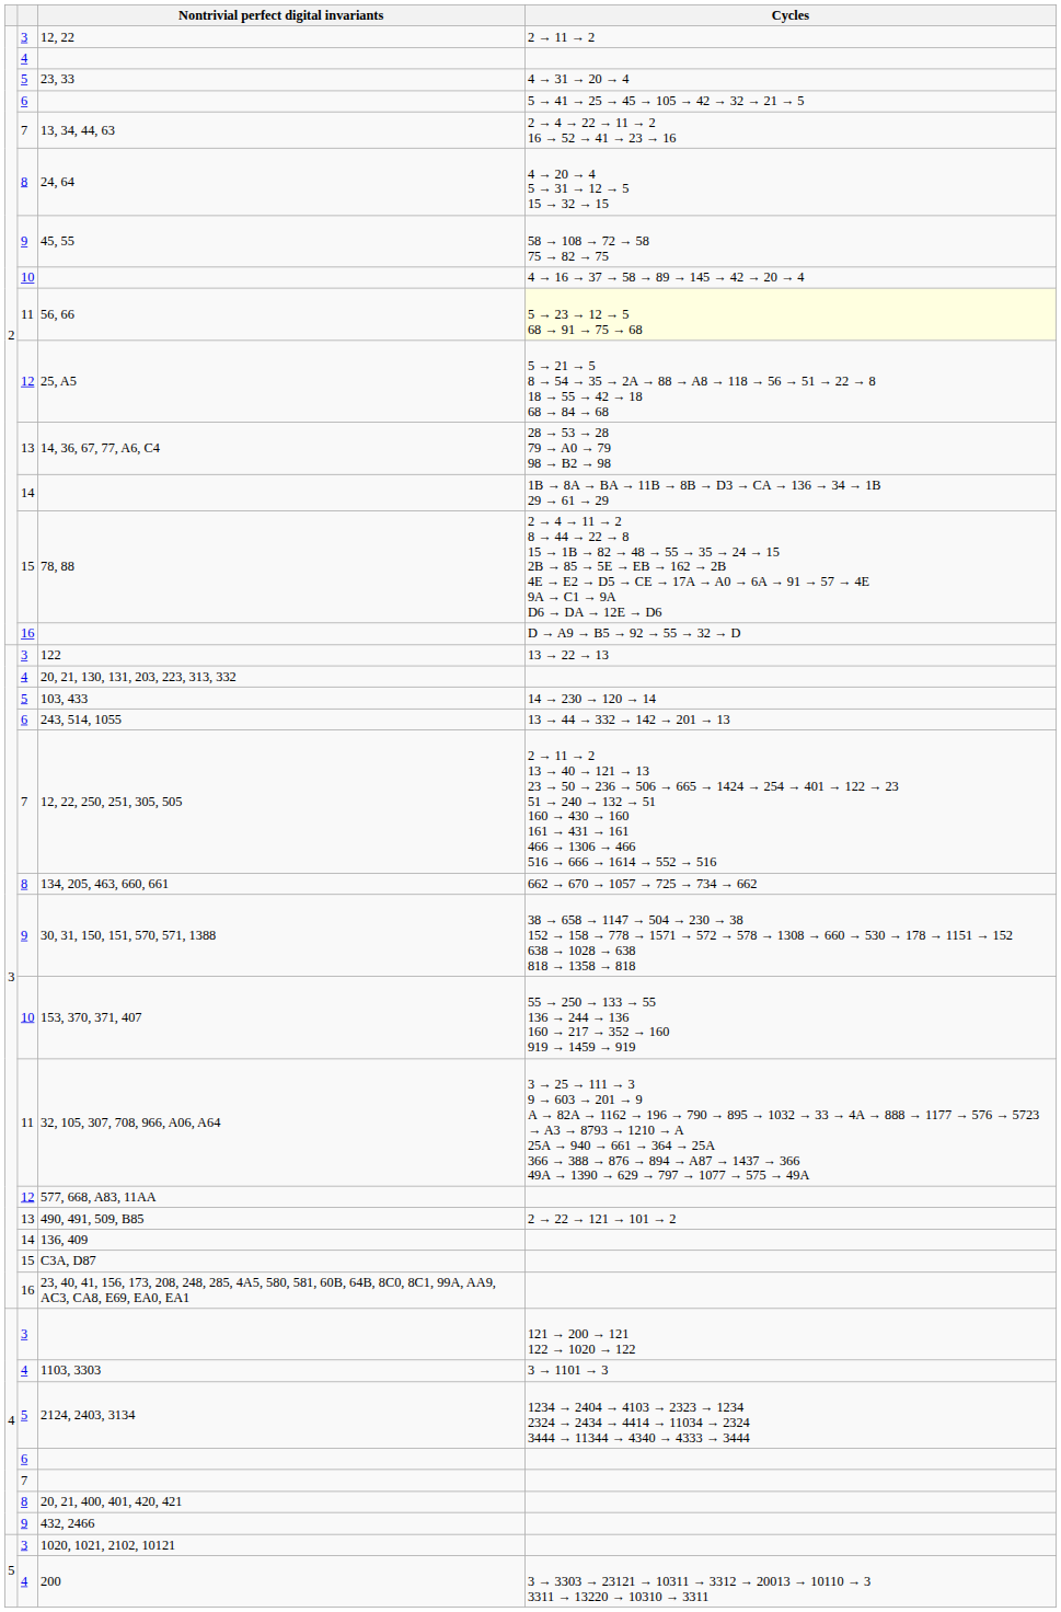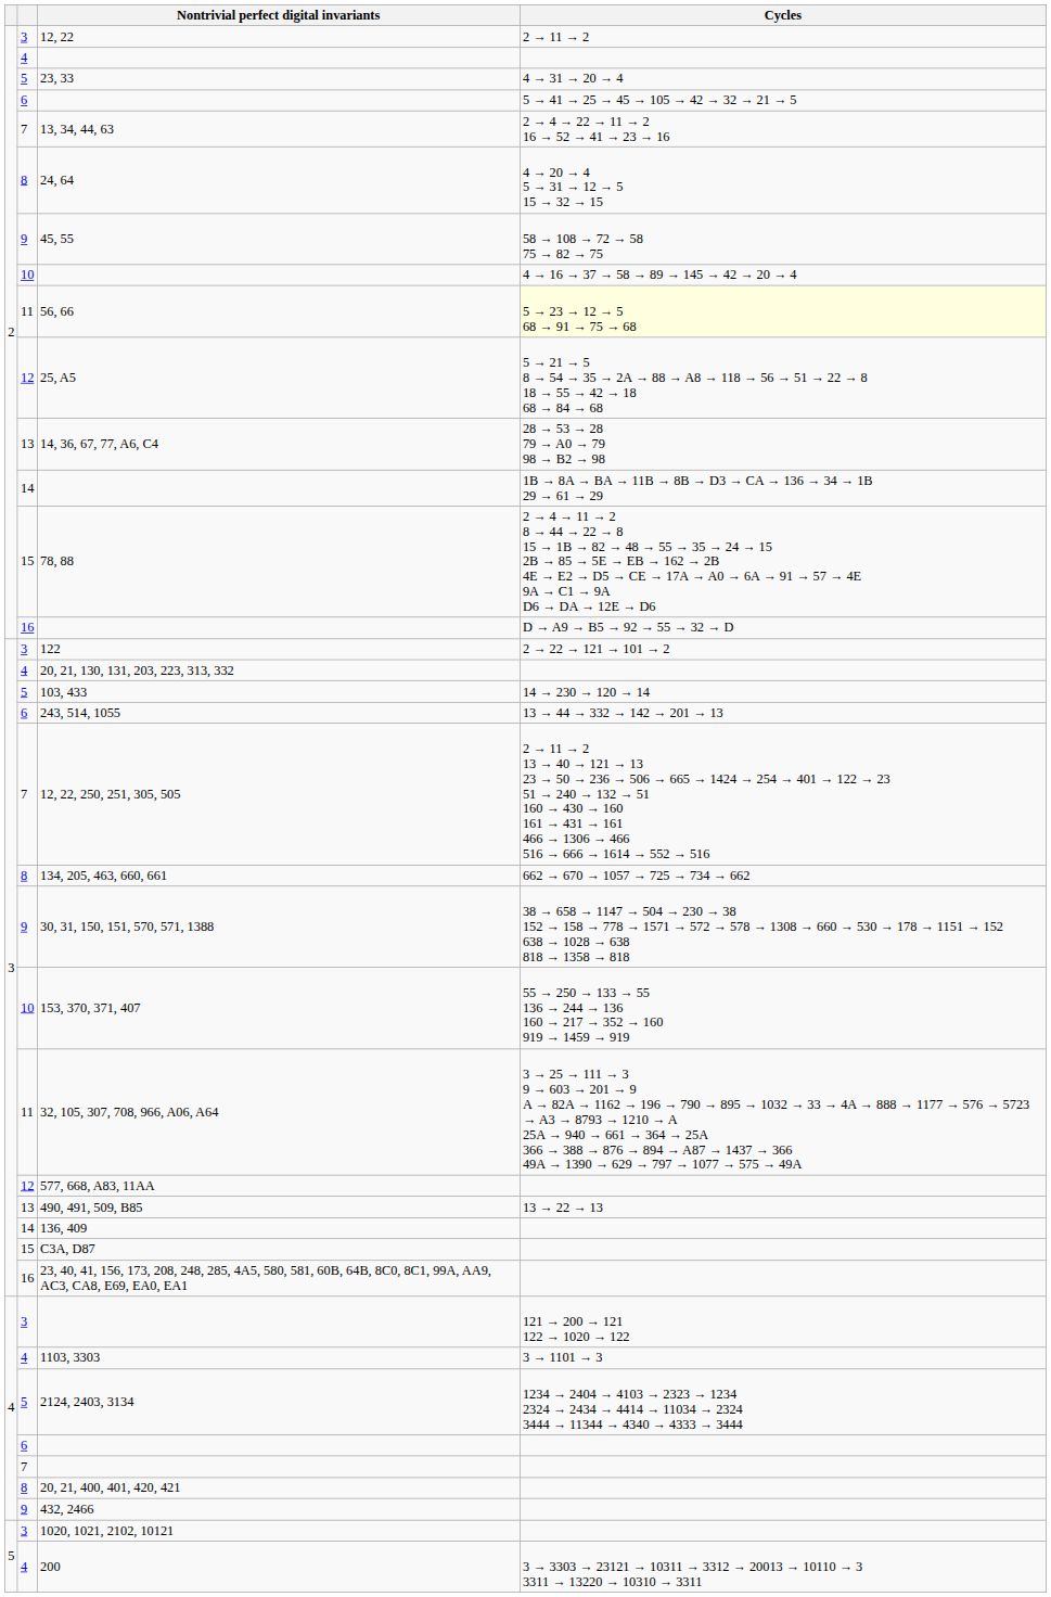 <table class="wikitable">
 <tr>
 <th></th>
 <th></th>
 <th>Nontrivial perfect digital invariants</th>
 <th>Cycles</th>
 </tr>
 <tr -->
 <td rowspan="14">2</td>
 <td><a href='#'>3</a></td>
 <td>12, 22</td>
 <td>2 → 11 → 2</td>
 </tr>
 <tr -->
 <td><a href='#'>4</a></td>
 <td></td>
 <td></td>
 </tr>
 <tr -->
 <td><a href='#'>5</a></td>
 <td>23, 33</td>
 <td>4 → 31 → 20 → 4</td>
 </tr>
 <tr -->
 <td><a href='#'>6</a></td>
 <td></td>
 <td>5 → 41 → 25 → 45 → 105 → 42 → 32 → 21 → 5</td>
 </tr>
 <tr -->
 <td>7</td>
 <td>13, 34, 44, 63</td>
 <td>2 → 4 → 22 → 11 → 2<br>16 → 52 → 41 → 23 → 16</td>
 </tr>
 <tr -->
 <td><a href='#'>8</a></td>
 <td>24, 64</td>
 <td><br>4 → 20 → 4<br>5 → 31 → 12 → 5<br>15 → 32 → 15</td>
 </tr>
 <tr -->
 <td><a href='#'>9</a></td>
 <td>45, 55</td>
 <td><br>58 → 108 → 72 → 58<br>75 → 82 → 75</td>
 </tr>
 <tr -->
 <td><a href='#'>10</a></td>
 <td></td>
 <td>4 → 16 → 37 → 58 → 89 → 145 → 42 → 20 → 4</td>
 </tr>
 <tr -->
 <td>11</td>
 <td>56, 66</td>
 <td style="background: lightyellow;"><br>5 → 23 → 12 → 5<br>68 → 91 → 75 → 68</td>
 </tr>
 <tr -->
 <td><a href='#'>12</a></td>
 <td>25, A5</td>
 <td><br>5 → 21 → 5<br>8 → 54 → 35 → 2A → 88 → A8 → 118 → 56 → 51 → 22 → 8<br>18 → 55 → 42 → 18<br>68 → 84 → 68</td>
 </tr>
 <tr -->
 <td>13</td>
 <td>14, 36, 67, 77, A6, C4</td>
 <td>28 → 53 → 28<br>79 → A0 → 79<br>98 → B2 → 98</td>
 </tr>
 <tr -->
 <td>14</td>
 <td></td>
 <td>1B → 8A → BA → 11B → 8B → D3 → CA → 136 → 34 → 1B<br>29 → 61 → 29</td>
 </tr>
 <tr -->
 <td>15</td>
 <td>78, 88</td>
 <td>2 → 4 → 11 → 2<br>8 → 44 → 22 → 8<br>15 → 1B → 82 → 48 → 55 → 35 → 24 → 15<br>2B → 85 → 5E → EB → 162 → 2B<br>4E → E2 → D5 → CE → 17A → A0 → 6A → 91 → 57 → 4E<br>9A → C1 → 9A<br>D6 → DA → 12E → D6</td>
 </tr>
 <tr -->
 <td><a href='#'>16</a></td>
 <td></td>
 <td>D → A9 → B5 → 92 → 55 → 32 → D</td>
 </tr>
 <tr -->
 <td rowspan="14">3</td>
 <td><a href='#'>3</a></td>
 <td>122</td>
-<td>13 → 22 → 13</td>
+<td>2 → 22 → 121 → 101 → 2</td>
 </tr>
 <tr -->
 <td><a href='#'>4</a></td>
 <td>20, 21, 130, 131, 203, 223, 313, 332</td>
 <td></td>
 </tr>
 <tr -->
 <td><a href='#'>5</a></td>
 <td>103, 433</td>
 <td>14 → 230 → 120 → 14</td>
 </tr>
 <tr -->
 <td><a href='#'>6</a></td>
 <td>243, 514, 1055</td>
 <td>13 → 44 → 332 → 142 → 201 → 13</td>
 </tr>
 <tr -->
 <td>7</td>
 <td>12, 22, 250, 251, 305, 505</td>
 <td><br>2 → 11 → 2<br>13 → 40 → 121 → 13<br>23 → 50 → 236 → 506 → 665 → 1424 → 254 → 401 → 122 → 23<br>51 → 240 → 132 → 51<br>160 → 430 → 160<br>161 → 431 → 161<br>466 → 1306 → 466<br>516 → 666 → 1614 → 552 → 516</td>
 </tr>
 <tr -->
 <td><a href='#'>8</a></td>
 <td>134, 205, 463, 660, 661</td>
 <td>662 → 670 → 1057 → 725 → 734 → 662</td>
 </tr>
 <tr -->
 <td><a href='#'>9</a></td>
 <td>30, 31, 150, 151, 570, 571, 1388</td>
 <td><br>38 → 658 → 1147 → 504 → 230 → 38<br>152 → 158 → 778 → 1571 → 572 → 578 → 1308 → 660 → 530 → 178 → 1151 → 152<br>638 → 1028 → 638<br>818 → 1358 → 818</td>
 </tr>
 <tr -->
 <td><a href='#'>10</a></td>
 <td>153, 370, 371, 407</td>
 <td><br>55 → 250 → 133 → 55<br>136 → 244 → 136<br>160 → 217 → 352 → 160<br>919 → 1459 → 919</td>
 </tr>
 <tr -->
 <td>11</td>
 <td>32, 105, 307, 708, 966, A06, A64</td>
 <td><br>3 → 25 → 111 → 3<br>9 → 603 → 201 → 9<br>A → 82A → 1162 → 196 → 790 → 895 → 1032 → 33 → 4A → 888 → 1177 → 576 → 5723 → A3 → 8793 → 1210 → A<br>25A → 940 → 661 → 364 → 25A<br>366 → 388 → 876 → 894 → A87 → 1437 → 366<br>49A → 1390 → 629 → 797 → 1077 → 575 → 49A</td>
 </tr>
 <tr -->
 <td><a href='#'>12</a></td>
 <td>577, 668, A83, 11AA</td>
 <td></td>
 </tr>
 <tr -->
 <td>13</td>
 <td>490, 491, 509, B85</td>
-<td>2 → 22 → 121 → 101 → 2</td>
+<td>13 → 22 → 13</td>
 </tr>
 <tr -->
 <td>14</td>
 <td>136, 409</td>
 <td></td>
 </tr>
 <tr -->
 <td>15</td>
 <td>C3A, D87</td>
 <td></td>
 </tr>
 <tr -->
 <td>16</td>
 <td>23, 40, 41, 156, 173, 208, 248, 285, 4A5, 580, 581, 60B, 64B, 8C0, 8C1, 99A, AA9, AC3, CA8, E69, EA0, EA1</td>
 <td></td>
 </tr>
 <tr -->
 <td rowspan="7">4</td>
 <td><a href='#'>3</a></td>
 <td></td>
 <td><br>121 → 200 → 121<br>122 → 1020 → 122</td>
 </tr>
 <tr -->
 <td><a href='#'>4</a></td>
 <td>1103, 3303</td>
 <td>3 → 1101 → 3</td>
 </tr>
 <tr -->
 <td><a href='#'>5</a></td>
 <td>2124, 2403, 3134</td>
 <td><br>1234 → 2404 → 4103 → 2323 → 1234<br>2324 → 2434 → 4414 → 11034 → 2324<br>3444 → 11344 → 4340 → 4333 → 3444</td>
 </tr>
 <tr -->
 <td><a href='#'>6</a></td>
 <td></td>
 <td></td>
 </tr>
 <tr -->
 <td>7</td>
 <td></td>
 <td></td>
 </tr>
 <tr -->
 <td><a href='#'>8</a></td>
 <td>20, 21, 400, 401, 420, 421</td>
 <td></td>
 </tr>
 <tr -->
 <td><a href='#'>9</a></td>
 <td>432, 2466</td>
 <td></td>
 </tr>
 <tr -->
 <td rowspan="2">5</td>
 <td><a href='#'>3</a></td>
 <td>1020, 1021, 2102, 10121</td>
 <td></td>
 </tr>
 <tr -->
 <td><a href='#'>4</a></td>
 <td>200</td>
 <td><br>3 → 3303 → 23121 → 10311 → 3312 → 20013 → 10110 → 3<br>3311 → 13220 → 10310 → 3311</td>
 </tr>
 </table>
